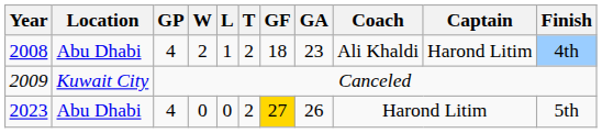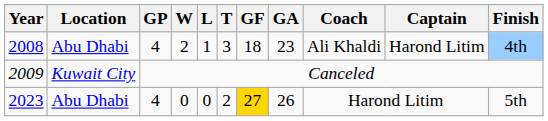 <table class="wikitable sortable" style="text-align:center;">
 <tr>
 <th>Year</th>
 <th>Location</th>
 <th>GP</th>
 <th>W</th>
 <th>L</th>
 <th>T</th>
 <th>GF</th>
 <th>GA</th>
 <th>Coach</th>
 <th>Captain</th>
 <th>Finish</th>
 </tr>
 <tr>
 <td><a href='#'>2008</a></td>
 <td align=left> <a href='#'>Abu Dhabi</a></td>
 <td>4</td>
 <td>2</td>
 <td>1</td>
-<td>2</td>
+<td>3</td>
 <td>18</td>
 <td>23</td>
 <td>Ali Khaldi</td>
 <td>Harond Litim</td>
 <td bgcolor=#9acdff>4th</td>
 </tr>
 <tr>
 <td><em>2009</em></td>
 <td align=left> <em><a href='#'>Kuwait City</a></em></td>
 <td colspan=9><em>Canceled</em></td>
 </tr>
 <tr>
 <td><a href='#'>2023</a></td>
 <td align=left> <a href='#'>Abu Dhabi</a></td>
 <td>4</td>
 <td>0</td>
 <td>0</td>
 <td>2</td>
 <td style="background: gold;">27</td>
 <td>26</td>
 <td colspan=2>Harond Litim</td>
 <td>5th</td>
 </tr>
 </table>
